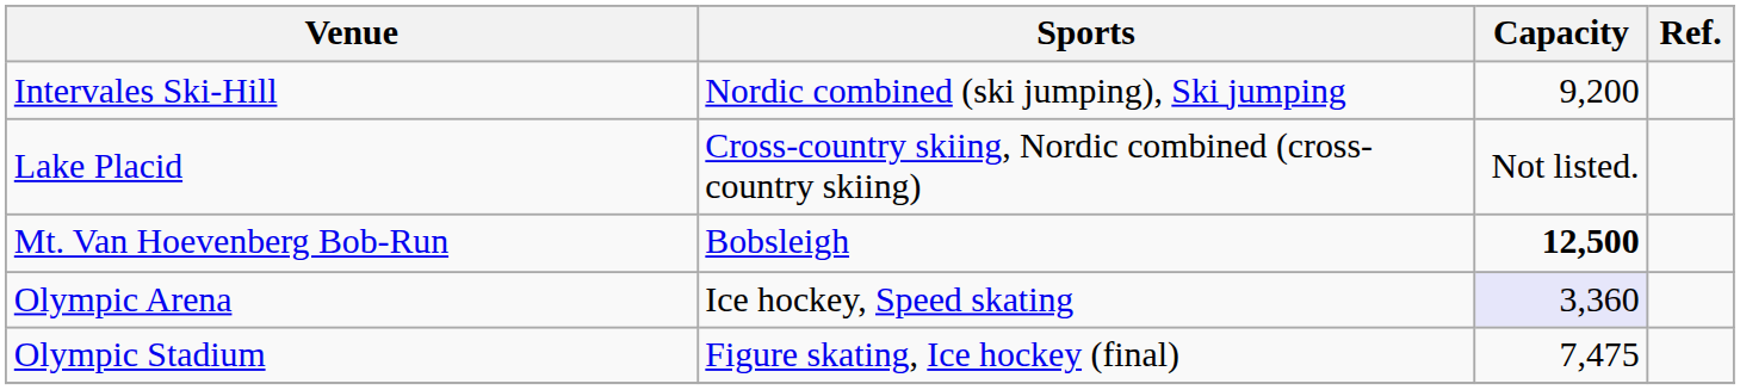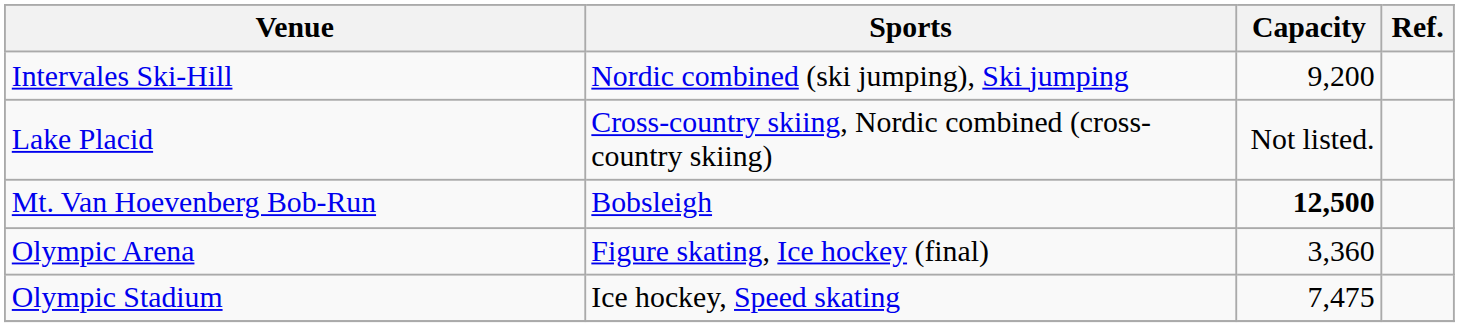 <table class="wikitable sortable" width=780px>
 <tr>
 <th width=40%>Venue</th>
 <th class="unsortable" width=45%>Sports</th>
 <th width=10%>Capacity</th>
 <th class="unsortable">Ref.</th>
 </tr>
 <tr>
 <td><a href='#'>Intervales Ski-Hill</a></td>
 <td><a href='#'>Nordic combined</a> (ski jumping), <a href='#'>Ski jumping</a></td>
 <td align="right">9,200</td>
 <td align=center></td>
 </tr>
 <tr>
 <td><a href='#'>Lake Placid</a></td>
 <td><a href='#'>Cross-country skiing</a>, Nordic combined (cross-country skiing)</td>
 <td align="right">Not listed.</td>
 <td align=center></td>
 </tr>
 <tr>
 <td><a href='#'>Mt. Van Hoevenberg Bob-Run</a></td>
 <td><a href='#'>Bobsleigh</a></td>
 <td align="right"><strong>12,500</strong></td>
 <td align=center></td>
 </tr>
 <tr>
 <td><a href='#'>Olympic Arena</a></td>
-<td>Ice hockey, <a href='#'>Speed skating</a></td>
-<td align="right" style="background: lavender;">3,360</td>
+<td><a href='#'>Figure skating</a>, <a href='#'>Ice hockey</a> (final)</td>
+<td align="right">3,360</td>
 <td align=center></td>
 </tr>
 <tr>
 <td><a href='#'>Olympic Stadium</a></td>
-<td><a href='#'>Figure skating</a>, <a href='#'>Ice hockey</a> (final)</td>
+<td>Ice hockey, <a href='#'>Speed skating</a></td>
 <td align="right">7,475</td>
 <td align=center></td>
 </tr>
 <tr>
 </tr>
 </table>
